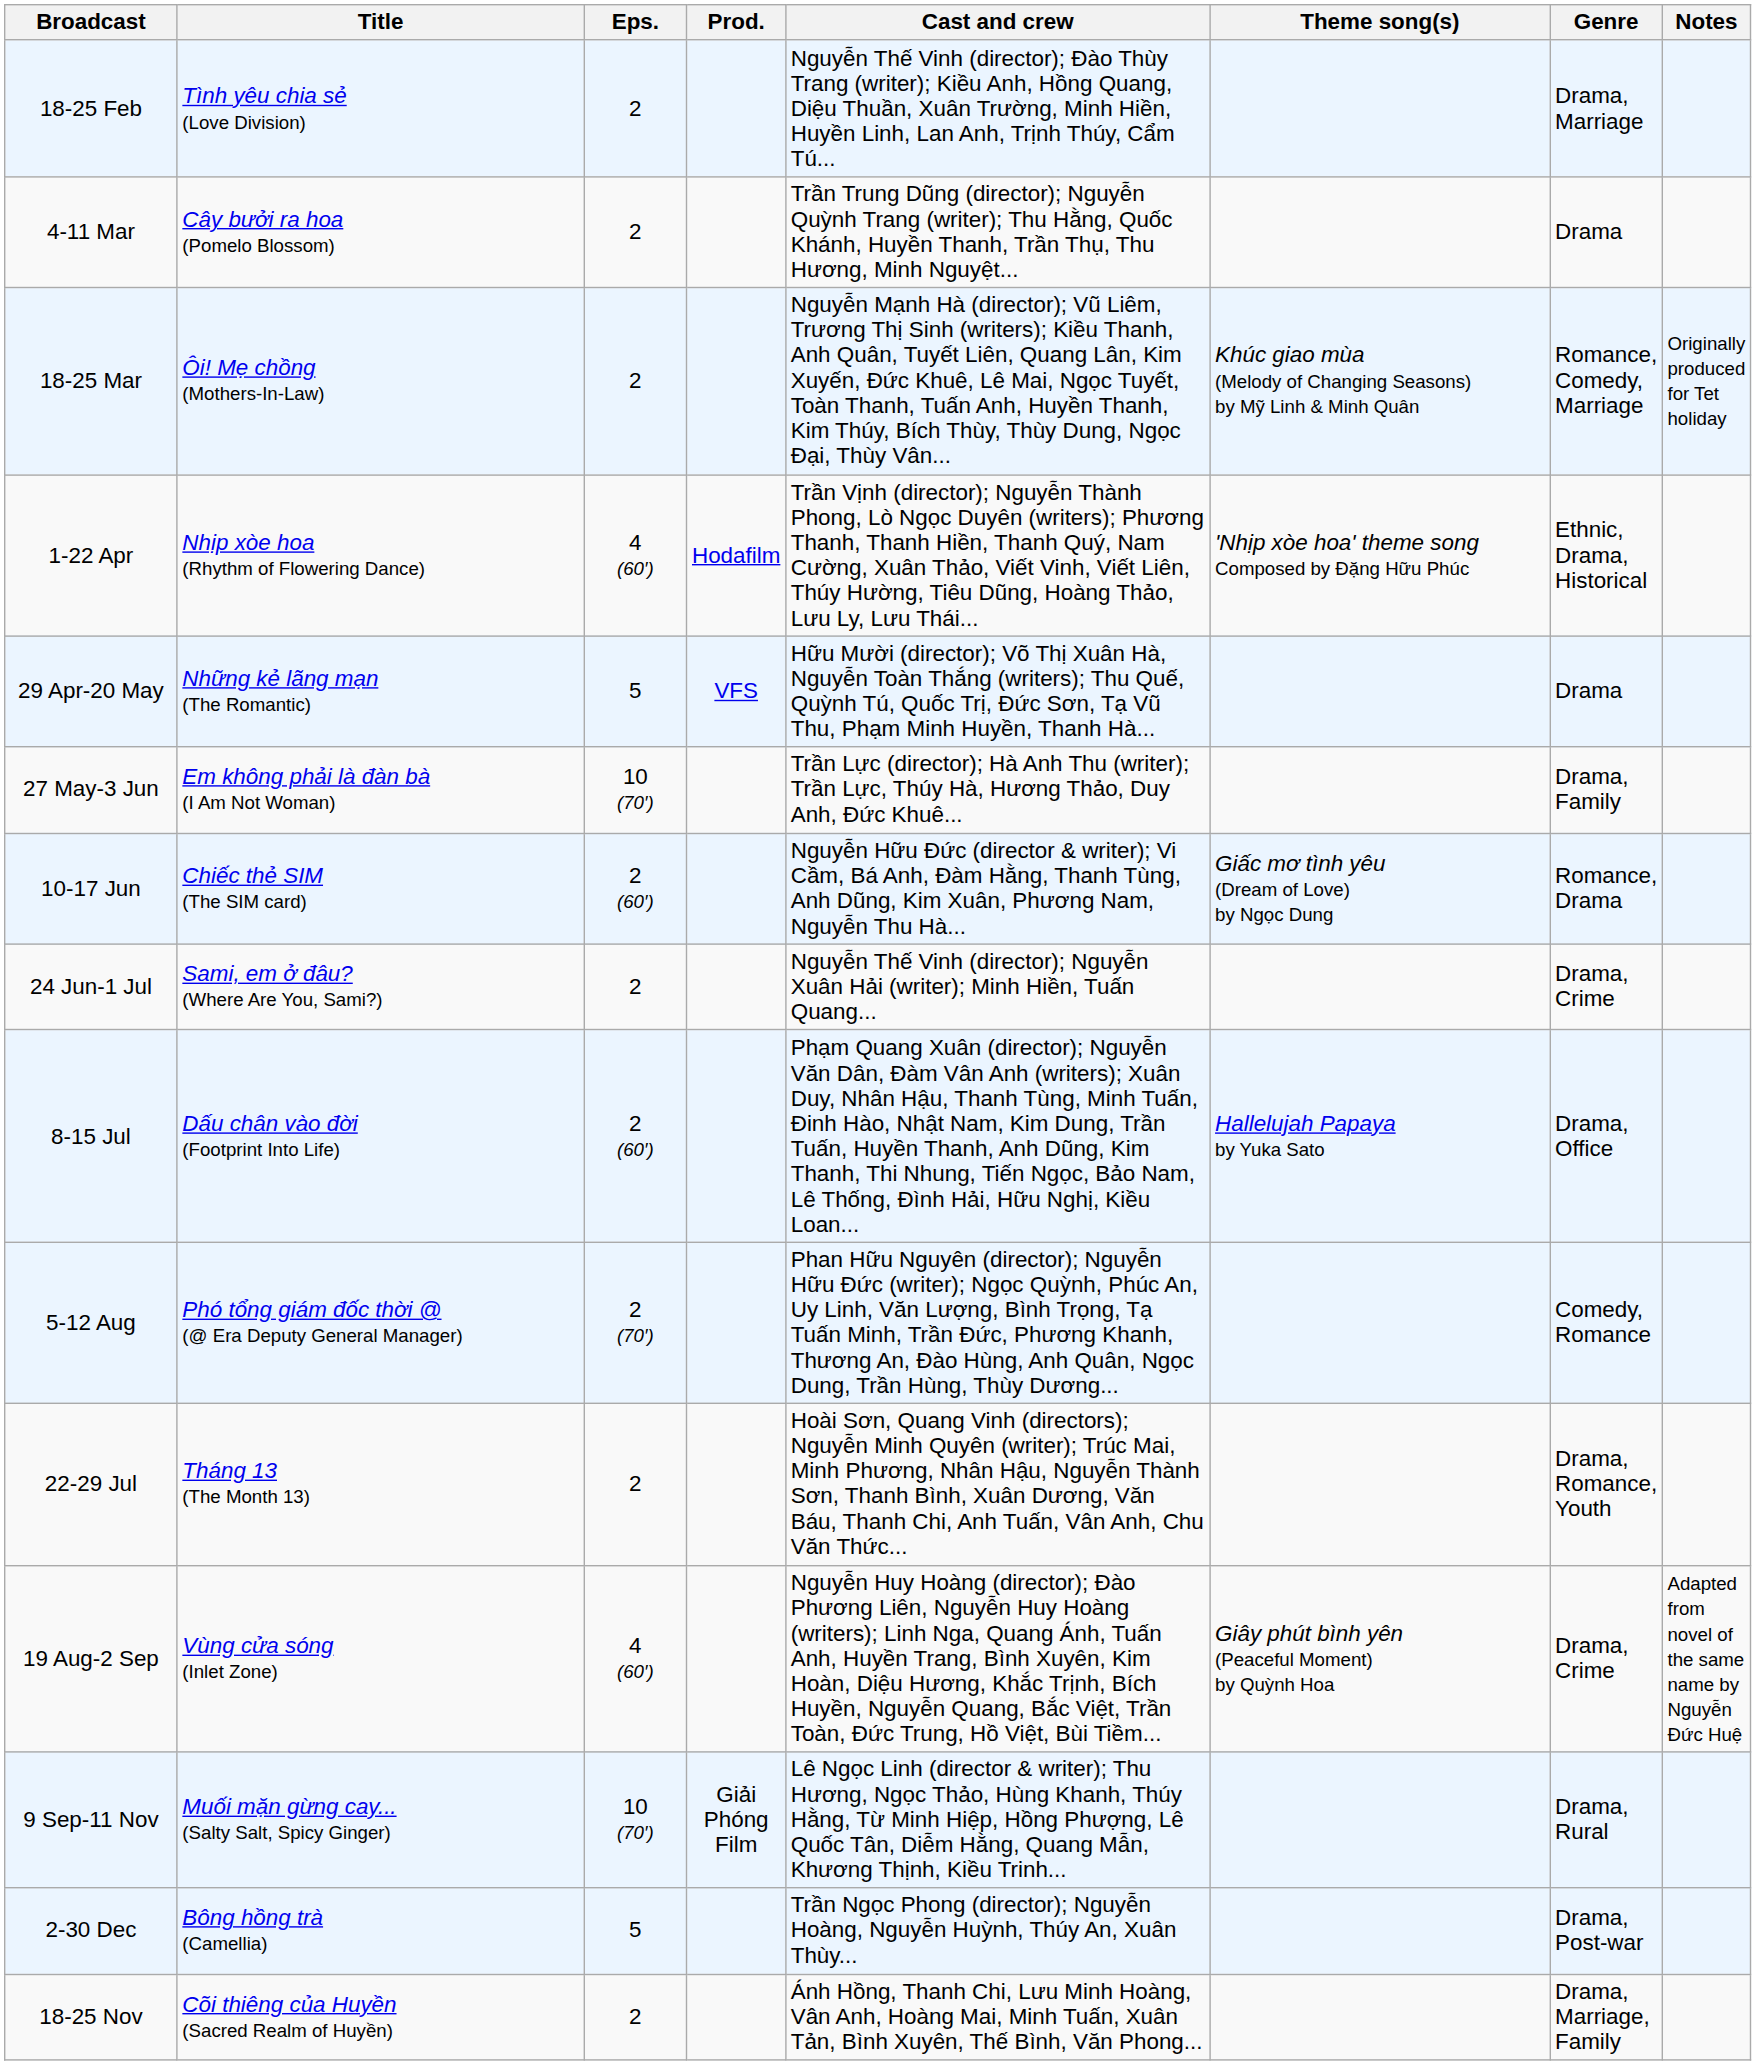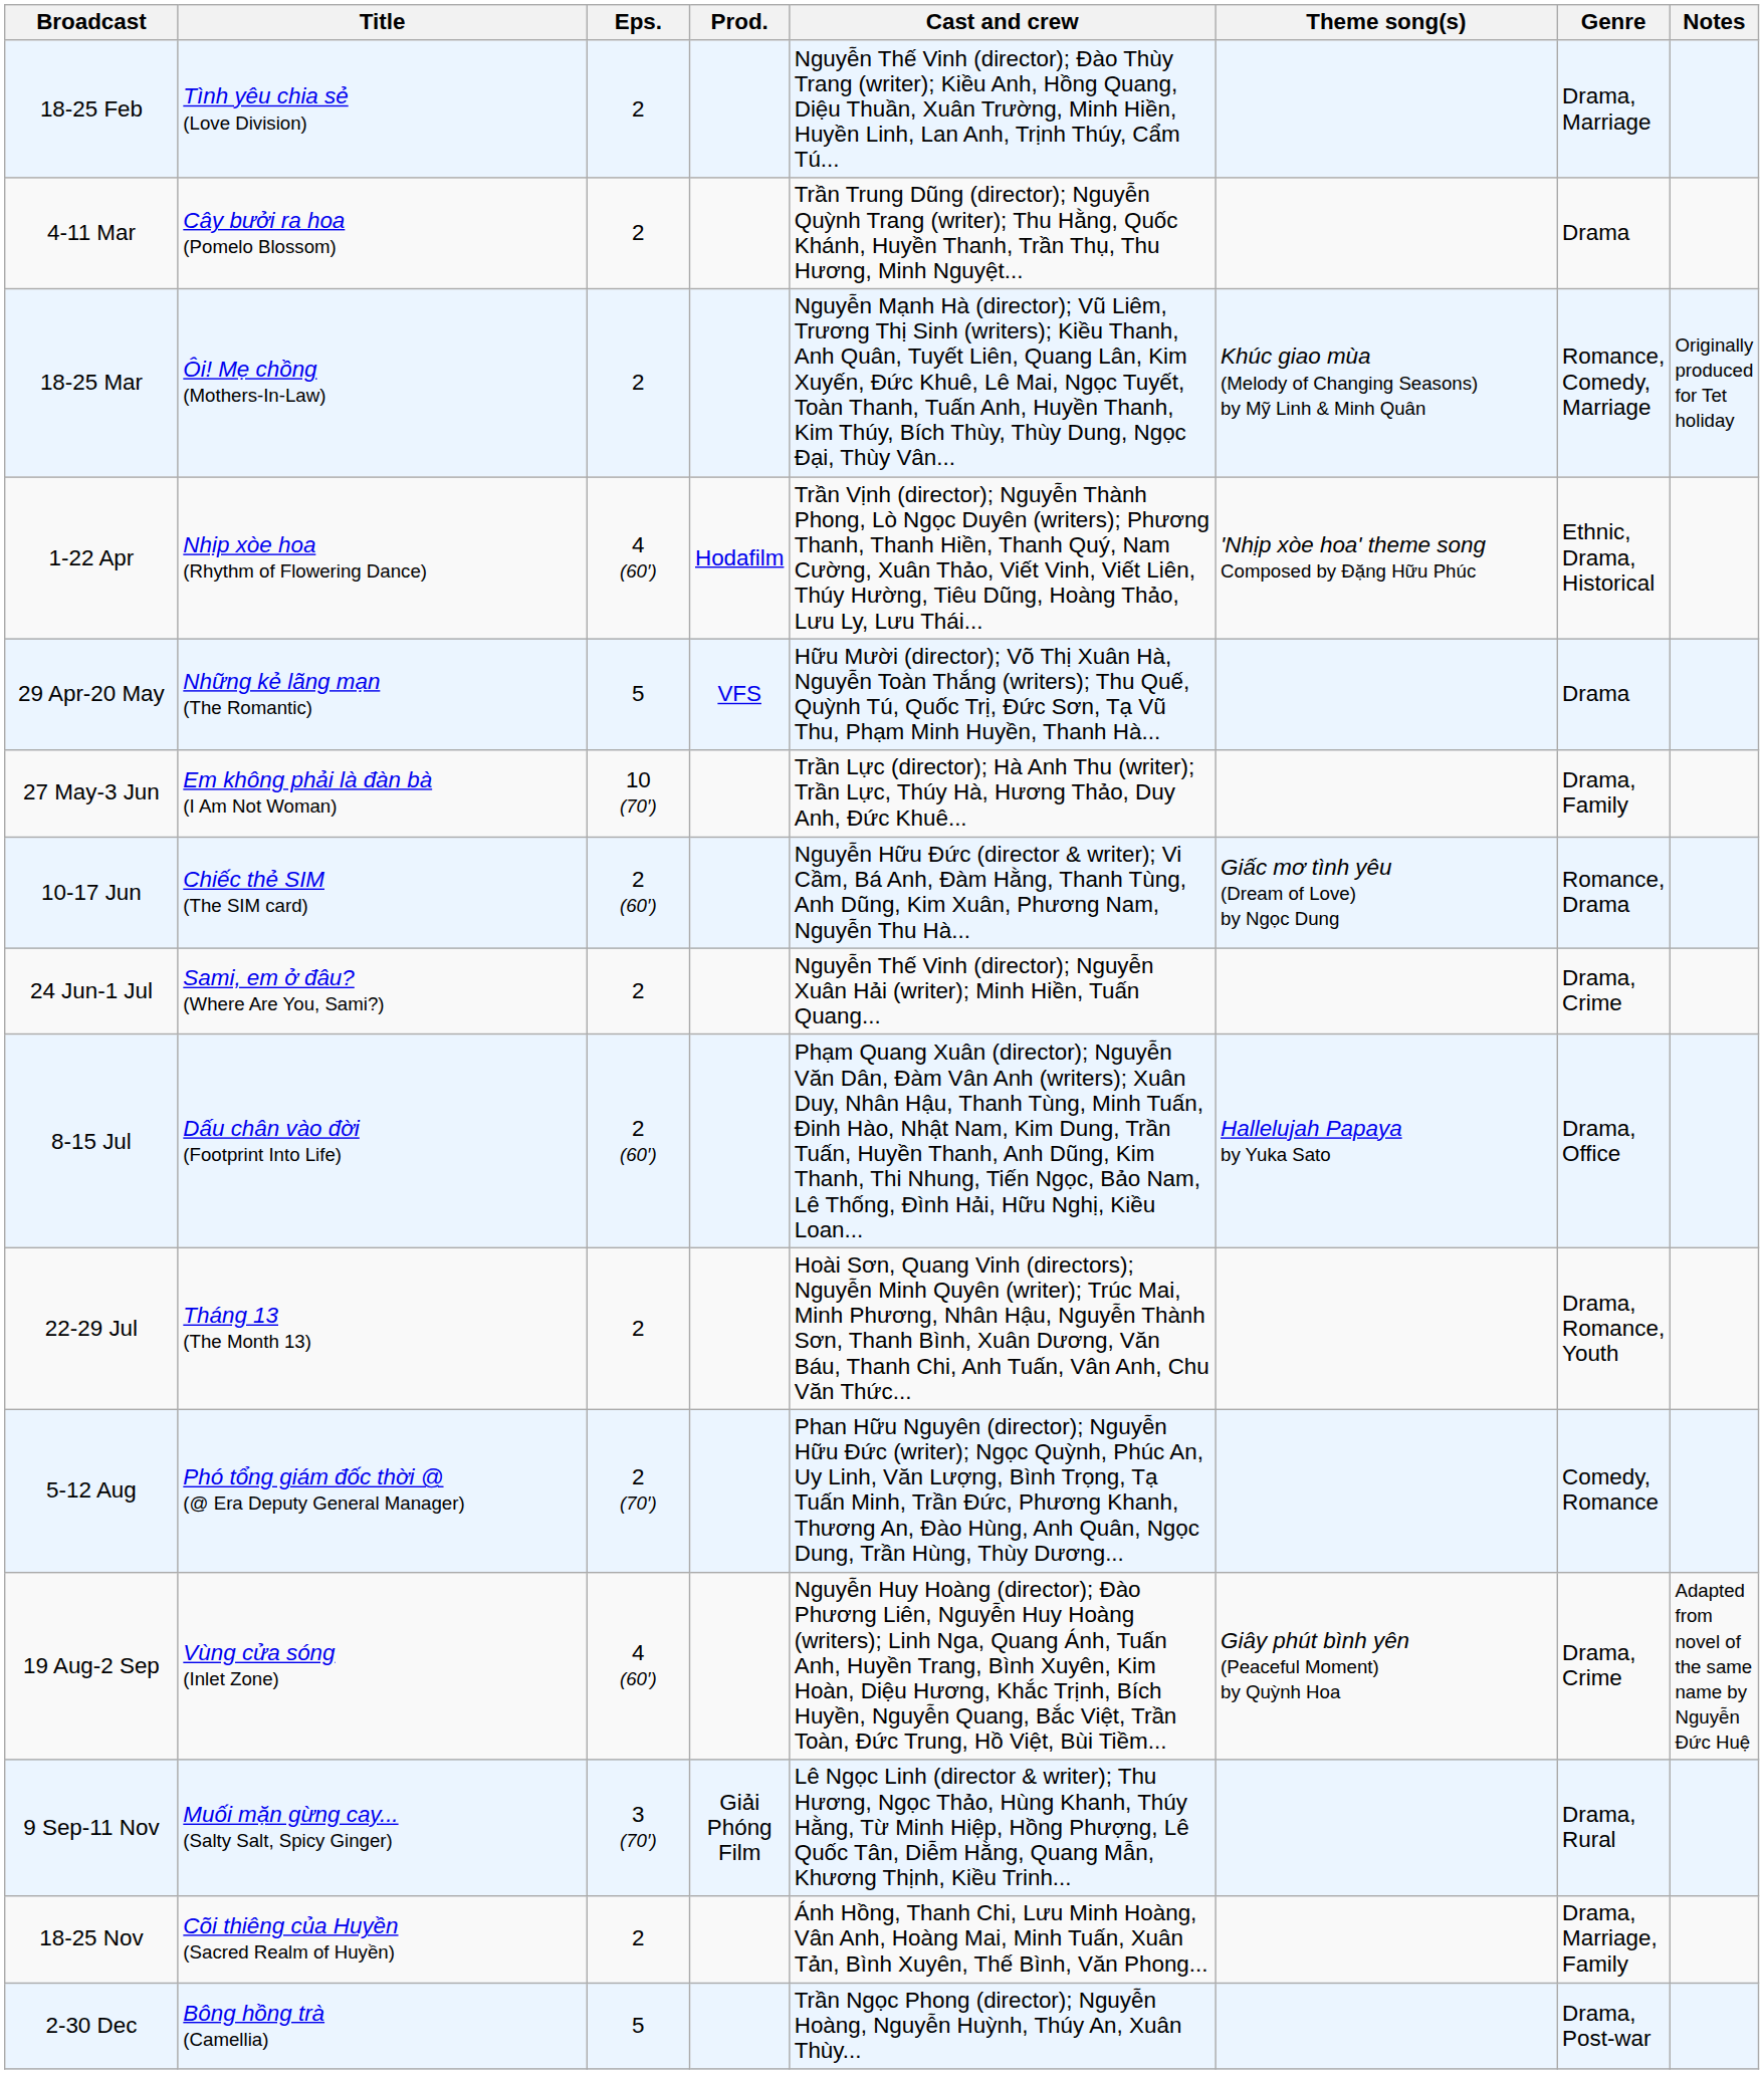 <table class="wikitable sortable">
 <tr>
 <th style="width:10%;">Broadcast</th>
 <th style="width:24%;">Title</th>
 <th style="width:6%;">Eps.</th>
 <th style="width:5%;">Prod.</th>
 <th style="width:25%;">Cast and crew</th>
 <th style="width:20%;">Theme song(s)</th>
 <th style="width:5%;">Genre</th>
 <th style="width:5%;">Notes</th>
 </tr>
 <tr ---- bgcolor="#ebf5ff">
 <td style="text-align:center;">18-25 Feb <br></td>
 <td><em><a href='#'>Tình yêu chia sẻ</a></em> <br><small>(Love Division)</small></td>
 <td style="text-align:center;">2</td>
 <td style="text-align:center;"></td>
 <td>Nguyễn Thế Vinh (director); Đào Thùy Trang (writer); Kiều Anh, Hồng Quang, Diệu Thuần, Xuân Trường, Minh Hiền, Huyền Linh, Lan Anh, Trịnh Thúy, Cẩm Tú...</td>
 <td></td>
 <td>Drama, Marriage</td>
 <td></td>
 </tr>
 <tr>
 <td style="text-align:center;">4-11 Mar <br></td>
 <td><em><a href='#'>Cây bưởi ra hoa</a></em> <br><small>(Pomelo Blossom)</small></td>
 <td style="text-align:center;">2</td>
 <td style="text-align:center;"></td>
 <td>Trần Trung Dũng (director); Nguyễn Quỳnh Trang (writer); Thu Hằng, Quốc Khánh, Huyền Thanh, Trần Thụ, Thu Hương, Minh Nguyệt...</td>
 <td></td>
 <td>Drama</td>
 <td></td>
 </tr>
 <tr ---- bgcolor="#ebf5ff">
 <td style="text-align:center;">18-25 Mar <br></td>
 <td><em><a href='#'>Ôi! Mẹ chồng</a></em> <br><small>(Mothers-In-Law)</small></td>
 <td style="text-align:center;">2</td>
 <td style="text-align:center;"></td>
 <td>Nguyễn Mạnh Hà (director); Vũ Liêm, Trương Thị Sinh (writers); Kiều Thanh, Anh Quân, Tuyết Liên, Quang Lân, Kim Xuyến, Đức Khuê, Lê Mai, Ngọc Tuyết, Toàn Thanh, Tuấn Anh, Huyền Thanh, Kim Thúy, Bích Thùy, Thùy Dung, Ngọc Đại, Thùy Vân...</td>
 <td><em>Khúc giao mùa</em> <br><small>(Melody of Changing Seasons)<br>by Mỹ Linh & Minh Quân</small></td>
 <td>Romance, Comedy, Marriage</td>
 <td><small>Originally produced for Tet holiday</small></td>
 </tr>
 <tr>
 <td style="text-align:center;">1-22 Apr <br></td>
 <td><em><a href='#'>Nhịp xòe hoa</a></em> <br><small>(Rhythm of Flowering Dance)</small></td>
 <td style="text-align:center;">4<br><small><em>(60′)</em></small></td>
 <td style="text-align:center;"><a href='#'>Hodafilm</a></td>
 <td>Trần Vịnh (director); Nguyễn Thành Phong, Lò Ngọc Duyên (writers); Phương Thanh, Thanh Hiền, Thanh Quý, Nam Cường, Xuân Thảo, Viết Vinh, Viết Liên, Thúy Hường, Tiêu Dũng, Hoàng Thảo, Lưu Ly, Lưu Thái...</td>
 <td><em> 'Nhịp xòe hoa' theme song</em><br><small>Composed by Đặng Hữu Phúc</small></td>
 <td>Ethnic, Drama, Historical</td>
 <td></td>
 </tr>
 <tr ---- bgcolor="#ebf5ff">
 <td style="text-align:center;">29 Apr-20 May <br></td>
 <td><em><a href='#'>Những kẻ lãng mạn</a></em> <br><small>(The Romantic)</small></td>
 <td style="text-align:center;">5</td>
 <td style="text-align:center;"><a href='#'>VFS</a></td>
 <td>Hữu Mười (director); Võ Thị Xuân Hà, Nguyễn Toàn Thắng (writers); Thu Quế, Quỳnh Tú, Quốc Trị, Đức Sơn, Tạ Vũ Thu, Phạm Minh Huyền, Thanh Hà...</td>
 <td></td>
 <td>Drama</td>
 <td></td>
 </tr>
 <tr>
 <td style="text-align:center;">27 May-3 Jun <br></td>
 <td><em><a href='#'>Em không phải là đàn bà</a></em> <br><small>(I Am Not Woman)</small></td>
 <td style="text-align:center;">10<br><small><em>(70′)</em></small></td>
 <td style="text-align:center;"></td>
 <td>Trần Lực (director); Hà Anh Thu (writer); Trần Lực, Thúy Hà, Hương Thảo, Duy Anh, Đức Khuê...</td>
 <td></td>
 <td>Drama, Family</td>
 <td></td>
 </tr>
 <tr ---- bgcolor="#ebf5ff">
 <td style="text-align:center;">10-17 Jun <br></td>
 <td><em><a href='#'>Chiếc thẻ SIM</a></em> <br><small>(The SIM card)</small></td>
 <td style="text-align:center;">2<br><small><em>(60′)</em></small></td>
 <td style="text-align:center;"></td>
 <td>Nguyễn Hữu Đức (director & writer); Vi Cầm, Bá Anh, Đàm Hằng, Thanh Tùng, Anh Dũng, Kim Xuân, Phương Nam, Nguyễn Thu Hà...</td>
 <td><em>Giấc mơ tình yêu</em><br><small>(Dream of Love)<br>by Ngọc Dung</small></td>
 <td>Romance, Drama</td>
 <td></td>
 </tr>
 <tr>
 <td style="text-align:center;">24 Jun-1 Jul <br></td>
 <td><em><a href='#'>Sami, em ở đâu?</a></em> <br><small>(Where Are You, Sami?)</small></td>
 <td style="text-align:center;">2</td>
 <td style="text-align:center;"></td>
 <td>Nguyễn Thế Vinh (director); Nguyễn Xuân Hải (writer); Minh Hiền, Tuấn Quang...</td>
 <td></td>
 <td>Drama, Crime</td>
 <td></td>
 </tr>
 <tr ---- bgcolor="#ebf5ff">
 <td style="text-align:center;">8-15 Jul <br></td>
 <td><em><a href='#'>Dấu chân vào đời</a></em> <br><small>(Footprint Into Life)</small></td>
 <td style="text-align:center;">2<br><small><em>(60′)</em></small></td>
 <td style="text-align:center;"></td>
 <td>Phạm Quang Xuân (director); Nguyễn Văn Dân, Đàm Vân Anh (writers); Xuân Duy, Nhân Hậu, Thanh Tùng, Minh Tuấn, Đinh Hào, Nhật Nam, Kim Dung, Trần Tuấn, Huyền Thanh, Anh Dũng, Kim Thanh, Thi Nhung, Tiến Ngọc, Bảo Nam, Lê Thống, Đình Hải, Hữu Nghị, Kiều Loan...</td>
 <td><em><a href='#'>Hallelujah Papaya</a></em><br><small>by Yuka Sato</small></td>
 <td>Drama, Office</td>
 <td></td>
 </tr>
+<tr>
+<td style="text-align:center;">22-29 Jul <br></td>
+<td><em><a href='#'>Tháng 13</a></em> <br><small>(The Month 13)</small></td>
+<td style="text-align:center;">2</td>
+<td style="text-align:center;"></td>
+<td>Hoài Sơn, Quang Vinh (directors); Nguyễn Minh Quyên (writer); Trúc Mai, Minh Phương, Nhân Hậu, Nguyễn Thành Sơn, Thanh Bình, Xuân Dương, Văn Báu, Thanh Chi, Anh Tuấn, Vân Anh, Chu Văn Thức...</td>
+<td></td>
+<td>Drama, Romance, Youth</td>
+<td></td>
+</tr>
 <tr ---- bgcolor="#ebf5ff">
 <td style="text-align:center;">5-12 Aug <br></td>
 <td><em><a href='#'>Phó tổng giám đốc thời @</a></em> <br><small>(@ Era Deputy General Manager)</small></td>
 <td style="text-align:center;">2<br><small><em>(70′)</em></small></td>
 <td style="text-align:center;"></td>
 <td>Phan Hữu Nguyên (director); Nguyễn Hữu Đức (writer); Ngọc Quỳnh, Phúc An, Uy Linh, Văn Lượng, Bình Trọng, Tạ Tuấn Minh, Trần Đức, Phương Khanh, Thương An, Đào Hùng, Anh Quân, Ngọc Dung, Trần Hùng, Thùy Dương...</td>
 <td></td>
 <td>Comedy, Romance</td>
-<td></td>
-</tr>
-<tr>
-<td style="text-align:center;">22-29 Jul <br></td>
-<td><em><a href='#'>Tháng 13</a></em> <br><small>(The Month 13)</small></td>
-<td style="text-align:center;">2</td>
-<td style="text-align:center;"></td>
-<td>Hoài Sơn, Quang Vinh (directors); Nguyễn Minh Quyên (writer); Trúc Mai, Minh Phương, Nhân Hậu, Nguyễn Thành Sơn, Thanh Bình, Xuân Dương, Văn Báu, Thanh Chi, Anh Tuấn, Vân Anh, Chu Văn Thức...</td>
-<td></td>
-<td>Drama, Romance, Youth</td>
 <td></td>
 </tr>
 <tr>
 <td style="text-align:center;">19 Aug-2 Sep <br></td>
 <td><em><a href='#'>Vùng cửa sóng</a></em> <br><small>(Inlet Zone)</small></td>
 <td style="text-align:center;">4<br><small><em>(60′)</em></small></td>
 <td style="text-align:center;"></td>
 <td>Nguyễn Huy Hoàng (director); Đào Phương Liên, Nguyễn Huy Hoàng (writers); Linh Nga, Quang Ánh, Tuấn Anh, Huyền Trang, Bình Xuyên, Kim Hoàn, Diệu Hương, Khắc Trịnh, Bích Huyền, Nguyễn Quang, Bắc Việt, Trần Toàn, Đức Trung, Hồ Việt, Bùi Tiềm...</td>
 <td><em>Giây phút bình yên</em><br><small>(Peaceful Moment)<br>by Quỳnh Hoa</small></td>
 <td>Drama, Crime</td>
 <td><small>Adapted from novel of the same name by Nguyễn Đức Huệ</small></td>
 </tr>
 <tr ---- bgcolor="#ebf5ff">
 <td style="text-align:center;">9 Sep-11 Nov <br></td>
 <td><em><a href='#'>Muối mặn gừng cay...</a></em> <br><small>(Salty Salt, Spicy Ginger)</small></td>
-<td style="text-align:center;">10<br><small><em>(70′)</em></small></td>
+<td style="text-align:center;">3<br><small><em>(70′)</em></small></td>
 <td style="text-align:center;">Giải Phóng Film</td>
 <td>Lê Ngọc Linh (director & writer); Thu Hương, Ngọc Thảo, Hùng Khanh, Thúy Hằng, Từ Minh Hiệp, Hồng Phượng, Lê Quốc Tân, Diễm Hằng, Quang Mẫn, Khương Thịnh, Kiều Trinh...</td>
 <td></td>
 <td>Drama, Rural</td>
+<td></td>
+</tr>
+<tr>
+<td style="text-align:center;">18-25 Nov <br></td>
+<td><em><a href='#'>Cõi thiêng của Huyền</a></em> <br><small>(Sacred Realm of Huyền)</small></td>
+<td style="text-align:center;">2</td>
+<td style="text-align:center;"></td>
+<td>Ánh Hồng, Thanh Chi, Lưu Minh Hoàng, Vân Anh, Hoàng Mai, Minh Tuấn, Xuân Tản, Bình Xuyên, Thế Bình, Văn Phong...</td>
+<td></td>
+<td>Drama, Marriage, Family</td>
 <td></td>
 </tr>
 <tr ---- bgcolor="#ebf5ff">
 <td style="text-align:center;">2-30 Dec <br></td>
 <td><em><a href='#'>Bông hồng trà</a></em> <br><small>(Camellia)</small></td>
 <td style="text-align:center;">5</td>
 <td style="text-align:center;"></td>
 <td>Trần Ngọc Phong (director); Nguyễn Hoàng, Nguyễn Huỳnh, Thúy An, Xuân Thùy...</td>
 <td></td>
 <td>Drama, Post-war</td>
 <td></td>
 </tr>
-<tr>
-<td style="text-align:center;">18-25 Nov <br></td>
-<td><em><a href='#'>Cõi thiêng của Huyền</a></em> <br><small>(Sacred Realm of Huyền)</small></td>
-<td style="text-align:center;">2</td>
-<td style="text-align:center;"></td>
-<td>Ánh Hồng, Thanh Chi, Lưu Minh Hoàng, Vân Anh, Hoàng Mai, Minh Tuấn, Xuân Tản, Bình Xuyên, Thế Bình, Văn Phong...</td>
-<td></td>
-<td>Drama, Marriage, Family</td>
-<td></td>
-</tr>
 </table>
